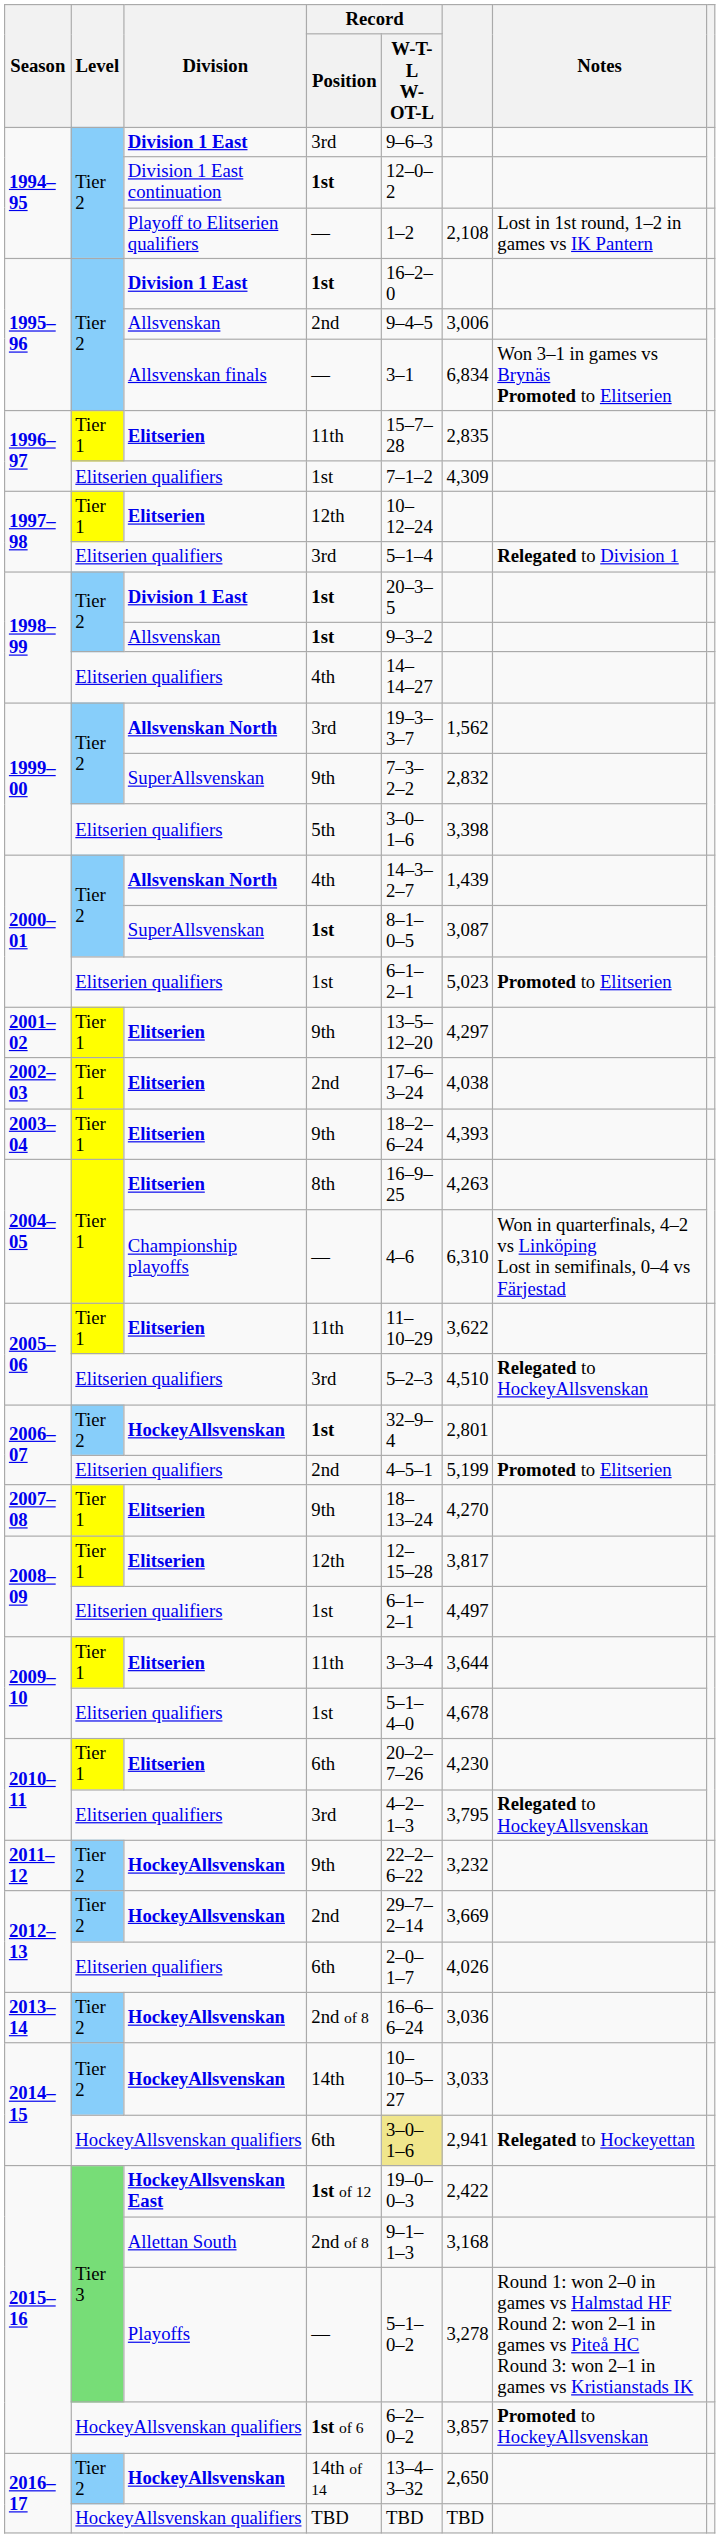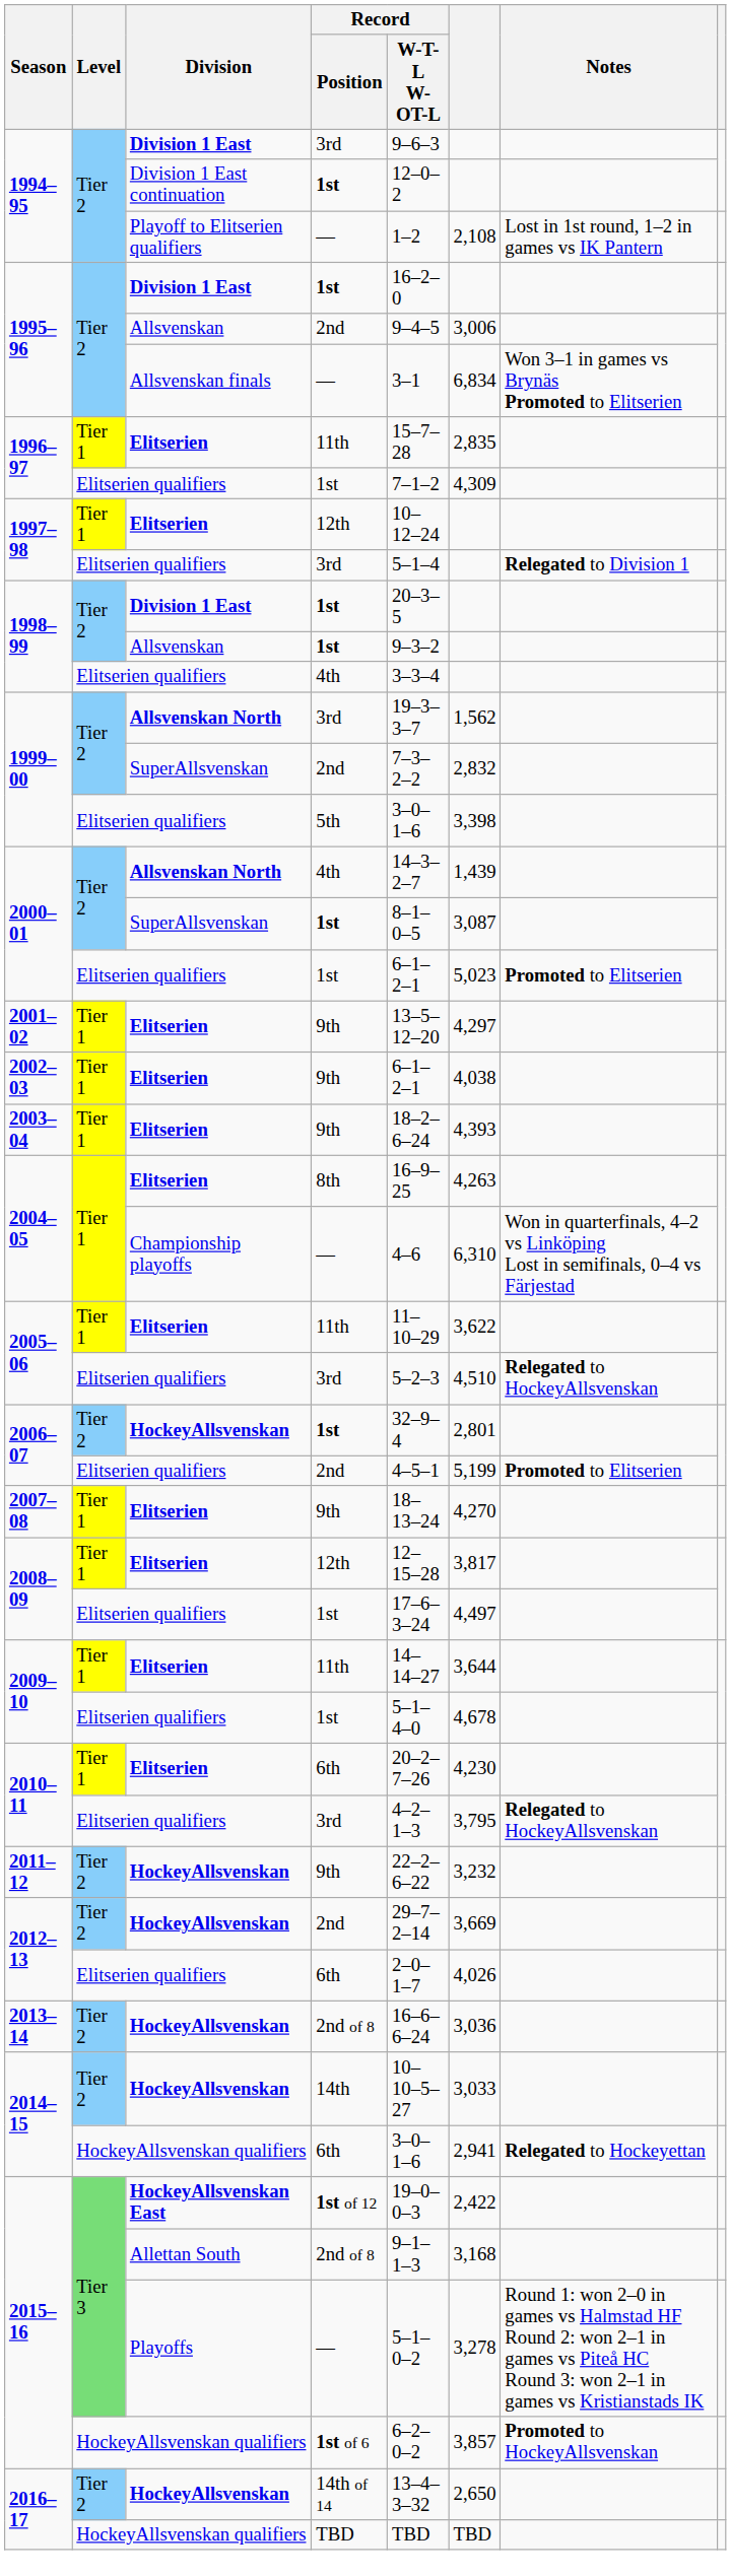 <table class="wikitable">
 <tr>
 <th rowspan="2">Season</th>
 <th rowspan="2">Level</th>
 <th rowspan="2">Division</th>
 <th colspan="2">Record</th>
 <th rowspan=2></th>
 <th rowspan="2">Notes</th>
 <th rowspan=2></th>
 </tr>
 <tr>
 <th>Position</th>
 <th>W-T-L<br>W-OT-L</th>
 </tr>
 <tr>
 <td rowspan=3><strong><a href='#'>1994–95</a></strong></td>
 <td rowspan=3 style="background:#87CEFA;">Tier 2</td>
 <td><strong><a href='#'>Division 1 East</a></strong></td>
 <td>3rd</td>
 <td>9–6–3</td>
 <td></td>
 <td></td>
 <td rowspan=2></td>
 </tr>
 <tr>
 <td><a href='#'>Division 1 East continuation</a></td>
 <td><strong>1st</strong></td>
 <td>12–0–2</td>
 <td></td>
 <td></td>
 </tr>
 <tr>
 <td><a href='#'>Playoff to Elitserien qualifiers</a></td>
 <td>—</td>
 <td>1–2</td>
 <td>2,108</td>
 <td>Lost in 1st round, 1–2 in games vs <a href='#'>IK Pantern</a></td>
 <td></td>
 </tr>
 <tr>
 <td rowspan=3><strong><a href='#'>1995–96</a></strong></td>
 <td rowspan=3 style="background:#87CEFA;">Tier 2</td>
 <td><strong><a href='#'>Division 1 East</a></strong></td>
 <td><strong>1st</strong></td>
 <td>16–2–0</td>
 <td></td>
 <td></td>
 <td></td>
 </tr>
 <tr>
 <td><a href='#'>Allsvenskan</a></td>
 <td>2nd</td>
 <td>9–4–5</td>
 <td>3,006</td>
 <td></td>
 <td rowspan=2></td>
 </tr>
 <tr>
 <td><a href='#'>Allsvenskan finals</a></td>
 <td>—</td>
 <td>3–1</td>
 <td>6,834</td>
 <td>Won 3–1 in games vs <a href='#'>Brynäs</a><br> <strong>Promoted</strong> to <a href='#'>Elitserien</a></td>
 </tr>
 <tr>
 <td rowspan=2><strong><a href='#'>1996–97</a></strong></td>
 <td style="background:#FFFF00;">Tier 1</td>
 <td><strong><a href='#'>Elitserien</a></strong></td>
 <td>11th</td>
 <td>15–7–28</td>
 <td>2,835</td>
 <td></td>
 <td></td>
 </tr>
 <tr>
 <td colspan=2><a href='#'>Elitserien qualifiers</a></td>
 <td>1st</td>
 <td>7–1–2</td>
 <td>4,309</td>
 <td></td>
 <td></td>
 </tr>
 <tr>
 <td rowspan=2><strong><a href='#'>1997–98</a></strong></td>
 <td style="background:#FFFF00;">Tier 1</td>
 <td><strong><a href='#'>Elitserien</a></strong></td>
 <td>12th</td>
 <td>10–12–24</td>
 <td></td>
 <td></td>
 <td></td>
 </tr>
 <tr>
 <td colspan=2><a href='#'>Elitserien qualifiers</a></td>
 <td>3rd</td>
 <td>5–1–4</td>
 <td></td>
 <td> <strong>Relegated</strong> to <a href='#'>Division 1</a></td>
 <td></td>
 </tr>
 <tr>
 <td rowspan=3><strong><a href='#'>1998–99</a></strong></td>
 <td rowspan=2 style="background:#87CEFA;">Tier 2</td>
 <td><strong><a href='#'>Division 1 East</a></strong></td>
 <td><strong>1st</strong></td>
 <td>20–3–5</td>
 <td></td>
 <td></td>
 <td></td>
 </tr>
 <tr>
 <td><a href='#'>Allsvenskan</a></td>
 <td><strong>1st</strong></td>
 <td>9–3–2</td>
 <td></td>
 <td></td>
 <td></td>
 </tr>
 <tr>
 <td colspan=2><a href='#'>Elitserien qualifiers</a></td>
 <td>4th</td>
-<td>14–14–27</td>
+<td>3–3–4</td>
 <td></td>
 <td></td>
 <td></td>
 </tr>
 <tr>
 <td rowspan=3><strong><a href='#'>1999–00</a></strong></td>
 <td rowspan=2 style="background:#87CEFA;">Tier 2</td>
 <td><strong><a href='#'>Allsvenskan North</a></strong></td>
 <td>3rd</td>
 <td>19–3–3–7</td>
 <td>1,562</td>
 <td></td>
 <td rowspan=3></td>
 </tr>
 <tr>
 <td><a href='#'>SuperAllsvenskan</a></td>
-<td>9th</td>
+<td>2nd</td>
 <td>7–3–2–2</td>
 <td>2,832</td>
 <td></td>
 </tr>
 <tr>
 <td colspan=2><a href='#'>Elitserien qualifiers</a></td>
 <td>5th</td>
 <td>3–0–1–6</td>
 <td>3,398</td>
 <td></td>
 </tr>
 <tr>
 <td rowspan=3><strong><a href='#'>2000–01</a></strong></td>
 <td rowspan=2 style="background:#87CEFA;">Tier 2</td>
 <td><strong><a href='#'>Allsvenskan North</a></strong></td>
 <td>4th</td>
 <td>14–3–2–7</td>
 <td>1,439</td>
 <td></td>
 <td rowspan=3></td>
 </tr>
 <tr>
 <td><a href='#'>SuperAllsvenskan</a></td>
 <td><strong>1st</strong></td>
 <td>8–1–0–5</td>
 <td>3,087</td>
 <td></td>
 </tr>
 <tr>
 <td colspan=2><a href='#'>Elitserien qualifiers</a></td>
 <td>1st</td>
 <td>6–1–2–1</td>
 <td>5,023</td>
 <td> <strong>Promoted</strong> to <a href='#'>Elitserien</a></td>
 </tr>
 <tr>
 <td><strong><a href='#'>2001–02</a></strong></td>
 <td style="background:#FFFF00;">Tier 1</td>
 <td><strong><a href='#'>Elitserien</a></strong></td>
 <td>9th</td>
 <td>13–5–12–20</td>
 <td>4,297</td>
 <td></td>
 <td></td>
 </tr>
 <tr>
 <td><strong><a href='#'>2002–03</a></strong></td>
 <td style="background:#FFFF00;">Tier 1</td>
 <td><strong><a href='#'>Elitserien</a></strong></td>
-<td>2nd</td>
-<td>17–6–3–24</td>
+<td>9th</td>
+<td>6–1–2–1</td>
 <td>4,038</td>
 <td></td>
 <td></td>
 </tr>
 <tr>
 <td><strong><a href='#'>2003–04</a></strong></td>
 <td style="background:#FFFF00;">Tier 1</td>
 <td><strong><a href='#'>Elitserien</a></strong></td>
 <td>9th</td>
 <td>18–2–6–24</td>
 <td>4,393</td>
 <td></td>
 <td></td>
 </tr>
 <tr>
 <td rowspan=2><strong><a href='#'>2004–05</a></strong></td>
 <td rowspan=2 style="background:#FFFF00;">Tier 1</td>
 <td><strong><a href='#'>Elitserien</a></strong></td>
 <td>8th</td>
 <td>16–9–25</td>
 <td>4,263</td>
 <td></td>
 <td rowspan=2></td>
 </tr>
 <tr>
 <td><a href='#'>Championship playoffs</a></td>
 <td>—</td>
 <td>4–6</td>
 <td>6,310</td>
 <td>Won in quarterfinals, 4–2 vs <a href='#'>Linköping</a><br>Lost in semifinals, 0–4 vs <a href='#'>Färjestad</a></td>
 </tr>
 <tr>
 <td rowspan=2><strong><a href='#'>2005–06</a></strong></td>
 <td style="background:#FFFF00;">Tier 1</td>
 <td><strong><a href='#'>Elitserien</a></strong></td>
 <td>11th</td>
 <td>11–10–29</td>
 <td>3,622</td>
 <td></td>
 <td rowspan=2></td>
 </tr>
 <tr>
 <td colspan=2><a href='#'>Elitserien qualifiers</a></td>
 <td>3rd</td>
 <td>5–2–3</td>
 <td>4,510</td>
 <td> <strong>Relegated</strong> to <a href='#'>HockeyAllsvenskan</a></td>
 </tr>
 <tr>
 <td rowspan=2><strong><a href='#'>2006–07</a></strong></td>
 <td style="background:#87CEFA;">Tier 2</td>
 <td><strong><a href='#'>HockeyAllsvenskan</a></strong></td>
 <td><strong>1st</strong></td>
 <td>32–9–4</td>
 <td>2,801</td>
 <td></td>
 <td rowspan=2></td>
 </tr>
 <tr>
 <td colspan=2><a href='#'>Elitserien qualifiers</a></td>
 <td>2nd</td>
 <td>4–5–1</td>
 <td>5,199</td>
 <td> <strong>Promoted</strong> to <a href='#'>Elitserien</a></td>
 </tr>
 <tr>
 <td><strong><a href='#'>2007–08</a></strong></td>
 <td style="background:#FFFF00;">Tier 1</td>
 <td><strong><a href='#'>Elitserien</a></strong></td>
 <td>9th</td>
 <td>18–13–24</td>
 <td>4,270</td>
 <td></td>
 <td></td>
 </tr>
 <tr>
 <td rowspan=2><strong><a href='#'>2008–09</a></strong></td>
 <td style="background:#FFFF00;">Tier 1</td>
 <td><strong><a href='#'>Elitserien</a></strong></td>
 <td>12th</td>
 <td>12–15–28</td>
 <td>3,817</td>
 <td></td>
 <td rowspan=2></td>
 </tr>
 <tr>
 <td colspan=2><a href='#'>Elitserien qualifiers</a></td>
 <td>1st</td>
-<td>6–1–2–1</td>
+<td>17–6–3–24</td>
 <td>4,497</td>
 <td></td>
 </tr>
 <tr>
 <td rowspan=2><strong><a href='#'>2009–10</a></strong></td>
 <td style="background:#FFFF00;">Tier 1</td>
 <td><strong><a href='#'>Elitserien</a></strong></td>
 <td>11th</td>
-<td>3–3–4</td>
+<td>14–14–27</td>
 <td>3,644</td>
 <td></td>
 <td rowspan=2></td>
 </tr>
 <tr>
 <td colspan=2><a href='#'>Elitserien qualifiers</a></td>
 <td>1st</td>
 <td>5–1–4–0</td>
 <td>4,678</td>
 <td></td>
 </tr>
 <tr>
 <td rowspan=2><strong><a href='#'>2010–11</a></strong></td>
 <td style="background:#FFFF00;">Tier 1</td>
 <td><strong><a href='#'>Elitserien</a></strong></td>
 <td>6th</td>
 <td>20–2–7–26</td>
 <td>4,230</td>
 <td></td>
 <td rowspan=2></td>
 </tr>
 <tr>
 <td colspan=2><a href='#'>Elitserien qualifiers</a></td>
 <td>3rd</td>
 <td>4–2–1–3</td>
 <td>3,795</td>
 <td> <strong>Relegated</strong> to <a href='#'>HockeyAllsvenskan</a></td>
 </tr>
 <tr>
 <td><strong><a href='#'>2011–12</a></strong></td>
 <td style="background:#87CEFA;">Tier 2</td>
 <td><strong><a href='#'>HockeyAllsvenskan</a></strong></td>
 <td>9th</td>
 <td>22–2–6–22</td>
 <td>3,232</td>
 <td></td>
 <td></td>
 </tr>
 <tr>
 <td rowspan=2><strong><a href='#'>2012–13</a></strong></td>
 <td style="background:#87CEFA;">Tier 2</td>
 <td><strong><a href='#'>HockeyAllsvenskan</a></strong></td>
 <td>2nd</td>
 <td>29–7–2–14</td>
 <td>3,669</td>
 <td></td>
 <td></td>
 </tr>
 <tr>
 <td colspan=2><a href='#'>Elitserien qualifiers</a></td>
 <td>6th</td>
 <td>2–0–1–7</td>
 <td>4,026</td>
 <td></td>
 <td></td>
 </tr>
 <tr>
 <td><strong><a href='#'>2013–14</a></strong></td>
 <td style="background:#87CEFA;">Tier 2</td>
 <td><strong><a href='#'>HockeyAllsvenskan</a></strong></td>
 <td>2nd <small>of 8</small></td>
 <td>16–6–6–24</td>
 <td>3,036</td>
 <td></td>
 <td></td>
 </tr>
 <tr>
 <td rowspan=2><strong><a href='#'>2014–15</a></strong></td>
 <td style="background:#87CEFA;">Tier 2</td>
 <td><strong><a href='#'>HockeyAllsvenskan</a></strong></td>
 <td>14th</td>
 <td>10–10–5–27</td>
 <td>3,033</td>
 <td></td>
 <td></td>
 </tr>
 <tr>
 <td colspan=2><a href='#'>HockeyAllsvenskan qualifiers</a></td>
 <td>6th</td>
-<td style="background: khaki;">3–0–1–6</td>
+<td>3–0–1–6</td>
 <td>2,941</td>
 <td> <strong>Relegated</strong> to <a href='#'>Hockeyettan</a></td>
 <td></td>
 </tr>
 <tr>
 <td rowspan=4><strong><a href='#'>2015–16</a></strong></td>
 <td rowspan=3 style="background:#77DD77;">Tier 3</td>
 <td><strong><a href='#'>HockeyAllsvenskan East</a></strong></td>
 <td><strong>1st</strong> <small>of 12</small></td>
 <td>19–0–0–3</td>
 <td>2,422</td>
 <td></td>
 <td></td>
 </tr>
 <tr>
 <td><a href='#'>Allettan South</a></td>
 <td>2nd <small>of 8</small></td>
 <td>9–1–1–3</td>
 <td>3,168</td>
 <td></td>
 <td></td>
 </tr>
 <tr>
 <td><a href='#'>Playoffs</a></td>
 <td>—</td>
 <td>5–1–0–2</td>
 <td>3,278</td>
 <td>Round 1: won 2–0 in games vs <a href='#'>Halmstad HF</a><br>Round 2: won 2–1 in games vs <a href='#'>Piteå HC</a><br>Round 3: won 2–1 in games vs <a href='#'>Kristianstads IK</a></td>
 <td></td>
 </tr>
 <tr>
 <td colspan=2><a href='#'>HockeyAllsvenskan qualifiers</a></td>
 <td><strong>1st</strong> <small>of 6</small></td>
 <td>6–2–0–2</td>
 <td>3,857</td>
 <td> <strong>Promoted</strong> to <a href='#'>HockeyAllsvenskan</a></td>
 <td></td>
 </tr>
 <tr>
 <td rowspan=2><strong><a href='#'>2016–17</a></strong></td>
 <td style="background:#87CEFA;">Tier 2</td>
 <td><strong><a href='#'>HockeyAllsvenskan</a></strong></td>
 <td>14th <small>of 14</small></td>
 <td>13–4–3–32</td>
 <td>2,650</td>
 <td></td>
 <td></td>
 </tr>
 <tr>
 <td colspan=2><a href='#'>HockeyAllsvenskan qualifiers</a></td>
 <td>TBD</td>
 <td>TBD</td>
 <td>TBD</td>
 <td></td>
 <td></td>
 </tr>
 </table>
